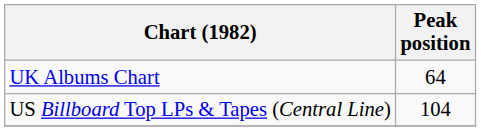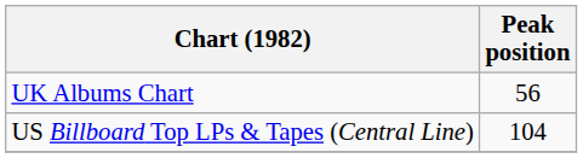 <table class="wikitable">
 <tr>
 <th>Chart (1982)</th>
 <th>Peak<br>position</th>
 </tr>
 <tr>
 <td><a href='#'>UK Albums Chart</a></td>
-<td align="center">64</td>
+<td align="center">56</td>
 </tr>
 <tr>
 <td>US <a href='#'><em>Billboard</em> Top LPs & Tapes</a> (<em>Central Line</em>)</td>
 <td align="center">104</td>
 </tr>
 <tr>
 </tr>
 </table>
